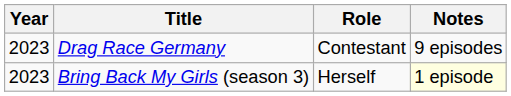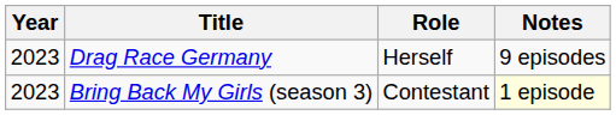 <table class="wikitable">
 <tr>
 <th>Year</th>
 <th>Title</th>
 <th>Role</th>
 <th>Notes</th>
 </tr>
 <tr>
 <td>2023</td>
 <td><em><a href='#'>Drag Race Germany</a></em></td>
-<td>Contestant</td>
+<td>Herself</td>
 <td>9 episodes</td>
 </tr>
 <tr>
 <td>2023</td>
 <td><em><a href='#'>Bring Back My Girls</a></em> (season 3)</td>
-<td>Herself</td>
+<td>Contestant</td>
 <td style="background: lightyellow;">1 episode</td>
 </tr>
 </table>
